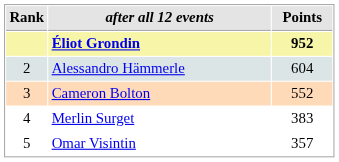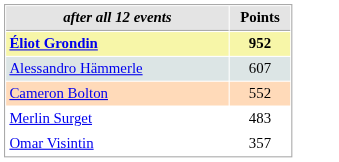 <table cellspacing="1" cellpadding="3" style="border:1px solid #AAAAAA;font-size:86%">
 <tr style="background-color: #E4E4E4;">
-<th style="border-bottom:1px solid #AAAAAA; width: 10px;">Rank</th>
 <th style="border-bottom:1px solid #AAAAAA; width: 200px;"><em>after all 12 events</em></th>
 <th style="border-bottom:1px solid #AAAAAA; width: 50px;">Points</th>
 </tr>
 <tr style="background:#f7f6a8;">
-<td align=center></td>
 <td> <strong><a href='#'>Éliot Grondin</a></strong></td>
 <td align=center><strong>952</strong></td>
 </tr>
 <tr style="background:#dce5e5;">
-<td align=center>2</td>
 <td> <a href='#'>Alessandro Hämmerle</a></td>
-<td align=center>604</td>
+<td align=center>607</td>
 </tr>
 <tr style="background:#ffdab9;">
-<td align=center>3</td>
 <td> <a href='#'>Cameron Bolton</a></td>
 <td align=center>552</td>
 </tr>
 <tr>
-<td align=center>4</td>
 <td> <a href='#'>Merlin Surget</a></td>
-<td align=center>383</td>
+<td align=center>483</td>
 </tr>
 <tr>
-<td align=center>5</td>
 <td> <a href='#'>Omar Visintin</a></td>
 <td align=center>357</td>
 </tr>
 </table>
